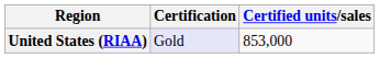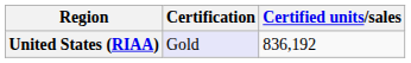 <table class="wikitable sortable">
 <tr>
 <th>Region</th>
 <th>Certification</th>
 <th><a href='#'>Certified units</a>/sales</th>
 </tr>
 <tr>
 <th>United States (<a href='#'>RIAA</a>)</th>
 <td style="background: lavender;">Gold</td>
-<td>853,000</td>
+<td>836,192</td>
 </tr>
 </table>
